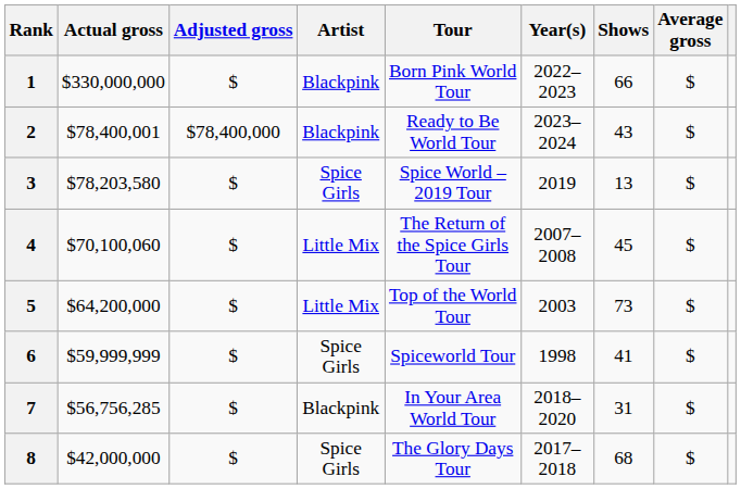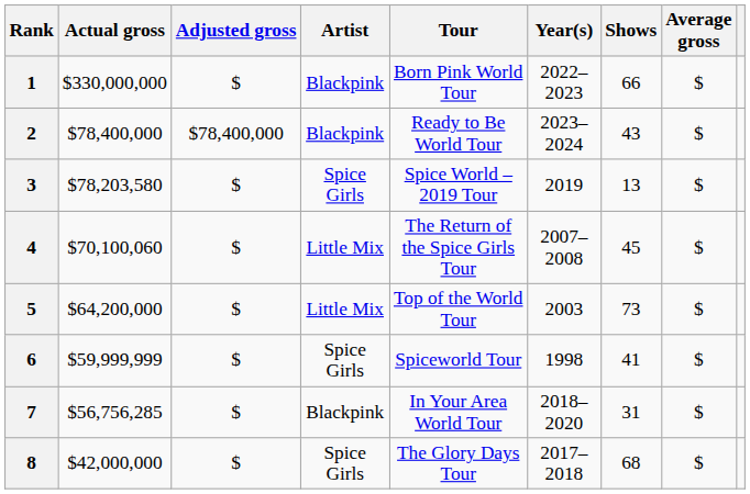 <table class="wikitable sortable plainrowheaders" style="text-align:center;" width=100%>
 <tr>
 <th class="unsortable">Rank</th>
 <th>Actual gross</th>
 <th><a href='#'>Adjusted gross</a> <br></th>
 <th>Artist</th>
 <th>Tour</th>
 <th>Year(s)</th>
 <th>Shows</th>
 <th>Average<br>gross</th>
 <th class="unsortable"></th>
 </tr>
 <tr>
 <th>1</th>
 <td>$330,000,000</td>
 <td>$</td>
 <td><a href='#'>Blackpink</a></td>
 <td><a href='#'>Born Pink World Tour</a></td>
 <td>2022–2023</td>
 <td>66</td>
 <td>$</td>
 <td align=center></td>
 </tr>
 <tr>
 <th>2</th>
-<td>$78,400,001</td>
+<td>$78,400,000</td>
 <td>$78,400,000</td>
 <td><a href='#'>Blackpink</a></td>
 <td align="center"><a href='#'>Ready to Be World Tour</a></td>
 <td>2023–2024</td>
 <td>43</td>
 <td>$</td>
 <td align="center"></td>
 </tr>
 <tr>
 <th>3</th>
 <td>$78,203,580</td>
 <td>$</td>
 <td><a href='#'>Spice Girls</a></td>
 <td><a href='#'>Spice World – 2019 Tour</a></td>
 <td>2019</td>
 <td>13</td>
 <td>$</td>
 <td align=center></td>
 </tr>
 <tr>
 <th>4</th>
 <td>$70,100,060</td>
 <td>$</td>
 <td><a href='#'>Little Mix</a></td>
 <td><a href='#'>The Return of the Spice Girls Tour</a></td>
 <td>2007–2008</td>
 <td>45</td>
 <td>$</td>
 <td align="center"></td>
 </tr>
 <tr>
 <th>5</th>
 <td>$64,200,000</td>
 <td>$</td>
 <td><a href='#'>Little Mix</a></td>
 <td><a href='#'>Top of the World Tour</a></td>
 <td>2003</td>
 <td>73</td>
 <td>$</td>
 <td></td>
 </tr>
 <tr>
 <th>6</th>
 <td>$59,999,999</td>
 <td>$</td>
 <td>Spice Girls</td>
 <td><a href='#'>Spiceworld Tour</a></td>
 <td>1998</td>
 <td>41</td>
 <td>$</td>
 <td align="center"></td>
 </tr>
 <tr>
 <th>7</th>
 <td>$56,756,285</td>
 <td>$</td>
 <td>Blackpink</td>
 <td align="center"><a href='#'>In Your Area World Tour</a></td>
 <td>2018–2020</td>
 <td>31</td>
 <td>$</td>
 <td align="center"></td>
 </tr>
 <tr>
 <th>8</th>
 <td>$42,000,000</td>
 <td>$</td>
 <td>Spice Girls</td>
 <td align="center"><a href='#'>The Glory Days Tour</a></td>
 <td>2017–2018</td>
 <td>68</td>
 <td>$</td>
 <td align="center"></td>
 </tr>
 </table>
